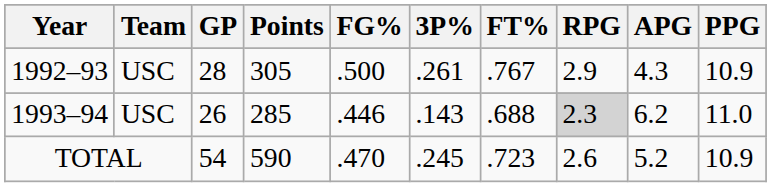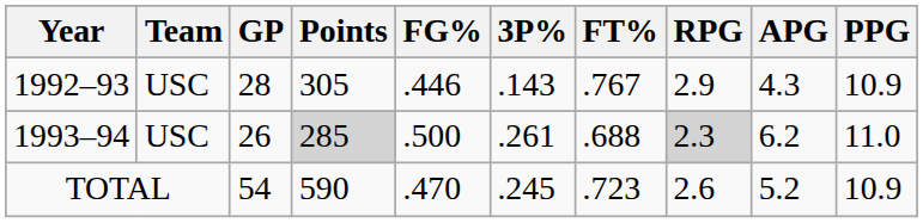 <table class="wikitable">
 <tr>
 <th>Year</th>
 <th>Team</th>
 <th>GP</th>
 <th>Points</th>
 <th>FG%</th>
 <th>3P%</th>
 <th>FT%</th>
 <th>RPG</th>
 <th>APG</th>
 <th>PPG</th>
 </tr>
 <tr>
 <td>1992–93</td>
 <td>USC</td>
 <td>28</td>
 <td>305</td>
-<td>.500</td>
-<td>.261</td>
+<td>.446</td>
+<td>.143</td>
 <td>.767</td>
 <td>2.9</td>
 <td>4.3</td>
 <td>10.9</td>
 </tr>
 <tr>
 <td>1993–94</td>
 <td>USC</td>
 <td>26</td>
-<td>285</td>
-<td>.446</td>
-<td>.143</td>
+<td style="background: lightgrey;">285</td>
+<td>.500</td>
+<td>.261</td>
 <td>.688</td>
 <td style="background: lightgrey;">2.3</td>
 <td>6.2</td>
 <td>11.0</td>
 </tr>
 <tr>
 <td style="text-align:center;" colspan=2>TOTAL</td>
 <td>54</td>
 <td>590</td>
 <td>.470</td>
 <td>.245</td>
 <td>.723</td>
 <td>2.6</td>
 <td>5.2</td>
 <td>10.9</td>
 </tr>
 </table>
